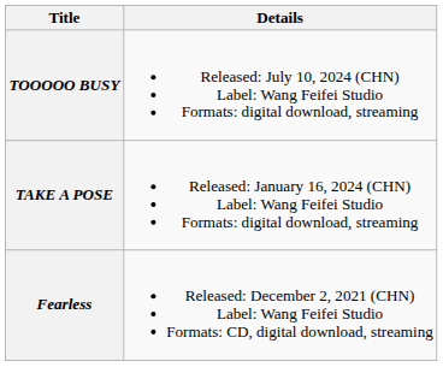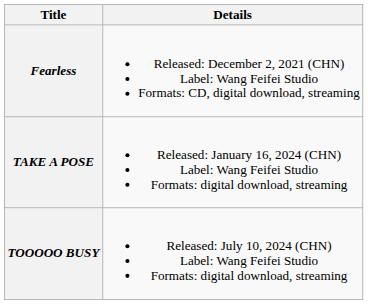 <table class="wikitable plainrowheaders" style="text-align:center">
 <tr>
 <th scope="col">Title</th>
 <th scope="col">Details</th>
 </tr>
 <tr>
-<th scope="row"><em>TOOOOO BUSY</em></th>
-<td><br><ul><li>Released: July 10, 2024 (CHN)</li><li>Label: Wang Feifei Studio</li><li>Formats: digital download, streaming</li></ul></td>
+<th scope="row"><em>Fearless</em> <br> </th>
+<td><br><ul><li>Released: December 2, 2021 (CHN)</li><li>Label: Wang Feifei Studio</li><li>Formats: CD, digital download, streaming</li></ul></td>
 </tr>
 <tr>
 <th scope="row"><em>TAKE A POSE</em></th>
 <td><br><ul><li>Released: January 16, 2024 (CHN)</li><li>Label: Wang Feifei Studio</li><li>Formats: digital download, streaming</li></ul></td>
 </tr>
 <tr>
-<th scope="row"><em>Fearless</em> <br> </th>
-<td><br><ul><li>Released: December 2, 2021 (CHN)</li><li>Label: Wang Feifei Studio</li><li>Formats: CD, digital download, streaming</li></ul></td>
+<th scope="row"><em>TOOOOO BUSY</em></th>
+<td><br><ul><li>Released: July 10, 2024 (CHN)</li><li>Label: Wang Feifei Studio</li><li>Formats: digital download, streaming</li></ul></td>
 </tr>
 </table>
